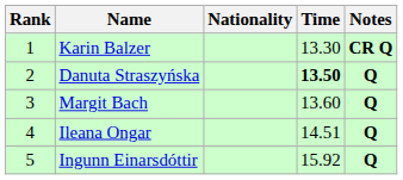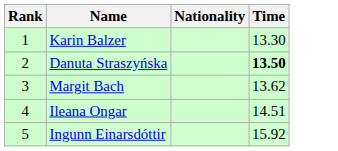 <table class="wikitable sortable" style="text-align:center">
 <tr>
 <th>Rank</th>
 <th>Name</th>
 <th>Nationality</th>
 <th>Time</th>
-<th>Notes</th>
 </tr>
 <tr bgcolor=ccffcc>
 <td>1</td>
 <td align=left><a href='#'>Karin Balzer</a></td>
 <td align=left></td>
 <td>13.30</td>
-<td><strong>CR Q</strong></td>
 </tr>
 <tr bgcolor=ccffcc>
 <td>2</td>
 <td align=left><a href='#'>Danuta Straszyńska</a></td>
 <td align=left></td>
 <td><strong>13.50</strong></td>
-<td><strong>Q</strong></td>
 </tr>
 <tr bgcolor=ccffcc>
 <td>3</td>
 <td align=left><a href='#'>Margit Bach</a></td>
 <td align=left></td>
-<td>13.60</td>
-<td><strong>Q</strong></td>
+<td>13.62</td>
 </tr>
 <tr bgcolor=ccffcc>
 <td>4</td>
 <td align=left><a href='#'>Ileana Ongar</a></td>
 <td align=left></td>
 <td>14.51</td>
-<td><strong>Q</strong></td>
 </tr>
 <tr bgcolor=ccffcc>
 <td>5</td>
 <td align=left><a href='#'>Ingunn Einarsdóttir</a></td>
 <td align=left></td>
 <td>15.92</td>
-<td><strong>Q</strong></td>
 </tr>
 </table>
